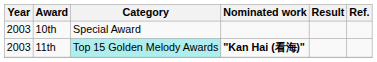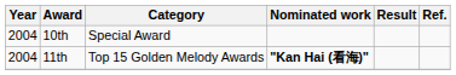 <table class="wikitable">
 <tr>
 <th>Year</th>
 <th>Award</th>
 <th>Category</th>
 <th>Nominated work</th>
 <th>Result</th>
 <th>Ref.</th>
 </tr>
 <tr>
-<td rowspan=1>2003</td>
+<td rowspan=1>2004</td>
 <td rowspan=1>10th</td>
 <td>Special Award</td>
 <td></td>
 <td></td>
 <td></td>
 </tr>
 <tr>
-<td>2003</td>
+<td>2004</td>
 <td>11th</td>
-<td style="background: paleturquoise;">Top 15 Golden Melody Awards</td>
+<td>Top 15 Golden Melody Awards</td>
 <td><strong>"Kan Hai (看海)"</strong></td>
 <td></td>
 <td></td>
 </tr>
 <tr>
 </tr>
 </table>
